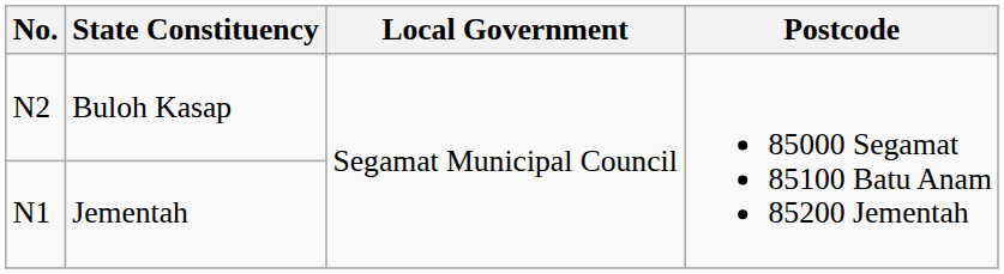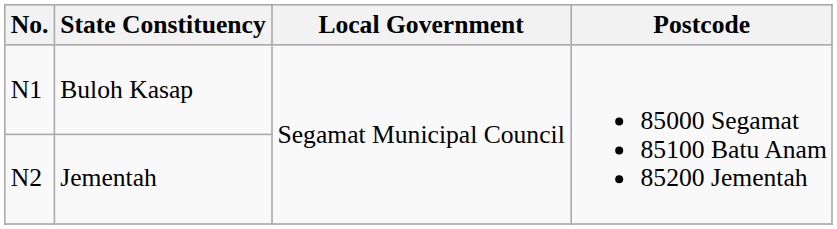 <table class="wikitable">
 <tr>
 <th>No.</th>
 <th>State Constituency</th>
 <th>Local Government</th>
 <th>Postcode</th>
 </tr>
 <tr>
-<td>N2</td>
+<td>N1</td>
 <td>Buloh Kasap</td>
 <td rowspan="2">Segamat Municipal Council</td>
 <td rowspan="2"><br><ul><li>85000 Segamat</li><li>85100 Batu Anam</li><li>85200 Jementah</li></ul></td>
 </tr>
 <tr>
-<td>N1</td>
+<td>N2</td>
 <td>Jementah</td>
 </tr>
 </table>
